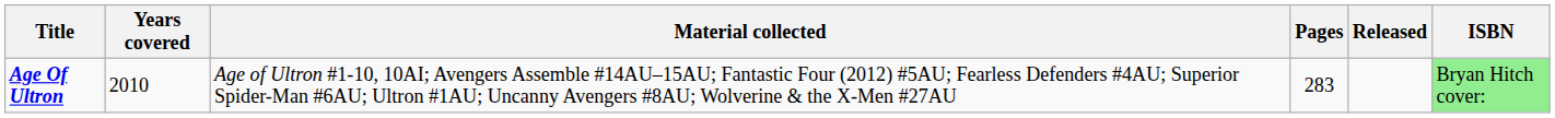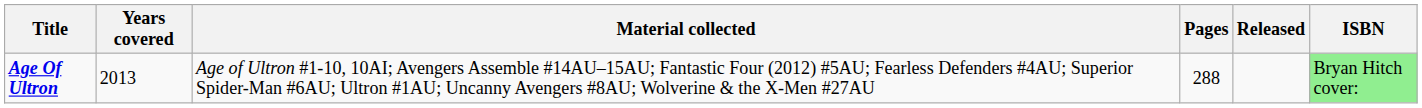 <table class="wikitable sortable" width=99%>
 <tr>
 <th>Title</th>
 <th>Years covered</th>
 <th class="unsortable">Material collected</th>
 <th>Pages</th>
 <th>Released</th>
 <th class="unsortable">ISBN</th>
 </tr>
 <tr>
 <td><strong><em><a href='#'>Age Of Ultron</a></em></strong></td>
-<td>2010</td>
+<td>2013</td>
 <td><em>Age of Ultron</em> #1-10, 10AI; Avengers Assemble #14AU–15AU; Fantastic Four (2012) #5AU; Fearless Defenders #4AU; Superior Spider-Man #6AU; Ultron #1AU; Uncanny Avengers #8AU; Wolverine & the X-Men #27AU</td>
-<td style="text-align: center;">283</td>
+<td style="text-align: center;">288</td>
 <td></td>
 <td style="background: lightgreen;">Bryan Hitch cover: </td>
 </tr>
 </table>
